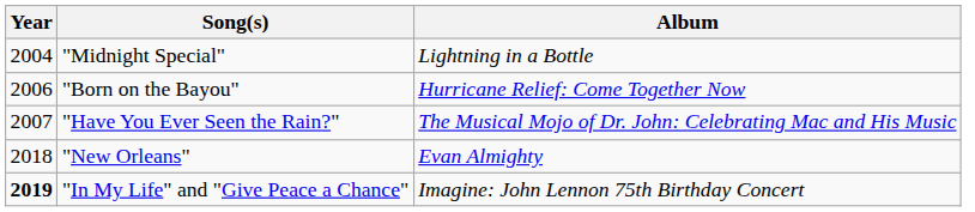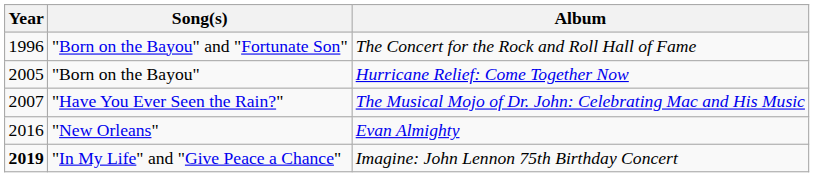 <table class="wikitable">
 <tr>
 <th>Year</th>
 <th>Song(s)</th>
 <th>Album</th>
 </tr>
 <tr>
-<td>2004</td>
-<td>"Midnight Special"</td>
-<td><em>Lightning in a Bottle</em></td>
+<td>1996</td>
+<td>"<a href='#'>Born on the Bayou</a>" and "<a href='#'>Fortunate Son</a>"</td>
+<td><em>The Concert for the Rock and Roll Hall of Fame</em></td>
 </tr>
 <tr>
-<td>2006</td>
+<td>2005</td>
 <td>"Born on the Bayou"</td>
 <td><em><a href='#'>Hurricane Relief: Come Together Now</a></em></td>
 </tr>
 <tr>
 <td>2007</td>
 <td>"<a href='#'>Have You Ever Seen the Rain?</a>"</td>
 <td><em><a href='#'>The Musical Mojo of Dr. John: Celebrating Mac and His Music</a></em></td>
 </tr>
 <tr>
-<td>2018</td>
+<td>2016</td>
 <td>"<a href='#'>New Orleans</a>"</td>
 <td><em><a href='#'>Evan Almighty</a></em></td>
 </tr>
 <tr>
 <td><strong>2019</strong></td>
 <td>"<a href='#'>In My Life</a>" and "<a href='#'>Give Peace a Chance</a>"</td>
 <td><em>Imagine: John Lennon 75th Birthday Concert</em></td>
 </tr>
 </table>
